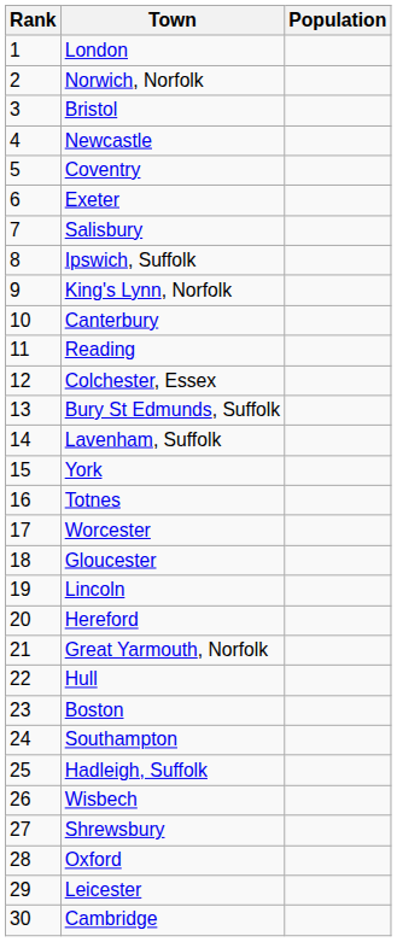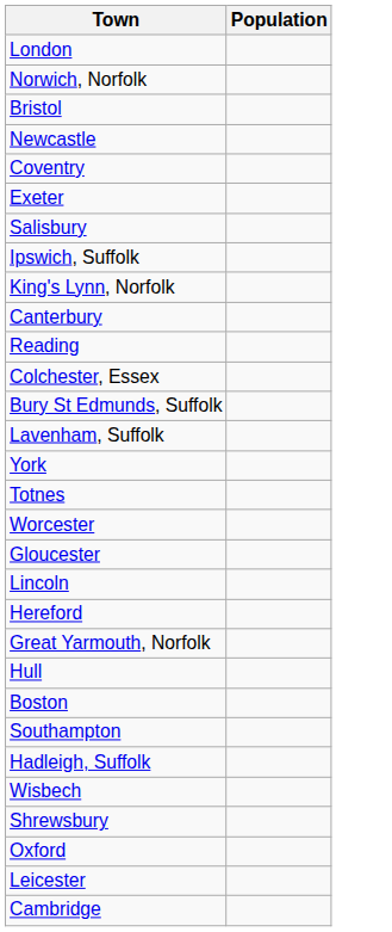 <table class="sortable wikitable vatop" style=" margin-right:2em;">
 <tr>
-<th>Rank</th>
 <th>Town</th>
 <th>Population</th>
 </tr>
 <tr>
-<td>1</td>
 <td><a href='#'>London</a></td>
 <td></td>
 </tr>
 <tr>
-<td>2</td>
 <td><a href='#'>Norwich</a>, Norfolk</td>
 <td></td>
 </tr>
 <tr>
-<td>3</td>
 <td><a href='#'>Bristol</a></td>
 <td></td>
 </tr>
 <tr>
-<td>4</td>
 <td><a href='#'>Newcastle</a></td>
 <td></td>
 </tr>
 <tr>
-<td>5</td>
 <td><a href='#'>Coventry</a></td>
 <td></td>
 </tr>
 <tr>
-<td>6</td>
 <td><a href='#'>Exeter</a></td>
 <td></td>
 </tr>
 <tr>
-<td>7</td>
 <td><a href='#'>Salisbury</a></td>
 <td></td>
 </tr>
 <tr>
-<td>8</td>
 <td><a href='#'>Ipswich</a>, Suffolk</td>
 <td></td>
 </tr>
 <tr>
-<td>9</td>
 <td><a href='#'>King's Lynn</a>, Norfolk</td>
 <td></td>
 </tr>
 <tr>
-<td>10</td>
 <td><a href='#'>Canterbury</a></td>
 <td></td>
 </tr>
 <tr>
-<td>11</td>
 <td><a href='#'>Reading</a></td>
 <td></td>
 </tr>
 <tr>
-<td>12</td>
 <td><a href='#'>Colchester</a>, Essex</td>
 <td></td>
 </tr>
 <tr>
-<td>13</td>
 <td><a href='#'>Bury St Edmunds</a>, Suffolk</td>
 <td></td>
 </tr>
 <tr>
-<td>14</td>
 <td><a href='#'>Lavenham</a>, Suffolk</td>
 <td></td>
 </tr>
 <tr>
-<td>15</td>
 <td><a href='#'>York</a></td>
 <td></td>
 </tr>
 <tr>
-<td>16</td>
 <td><a href='#'>Totnes</a></td>
 <td></td>
 </tr>
 <tr>
-<td>17</td>
 <td><a href='#'>Worcester</a></td>
 <td></td>
 </tr>
 <tr>
-<td>18</td>
 <td><a href='#'>Gloucester</a></td>
 <td></td>
 </tr>
 <tr>
-<td>19</td>
 <td><a href='#'>Lincoln</a></td>
 <td></td>
 </tr>
 <tr>
-<td>20</td>
 <td><a href='#'>Hereford</a></td>
 <td></td>
 </tr>
 <tr>
-<td>21</td>
 <td><a href='#'>Great Yarmouth</a>, Norfolk</td>
 <td></td>
 </tr>
 <tr>
-<td>22</td>
 <td><a href='#'>Hull</a></td>
 <td></td>
 </tr>
 <tr>
-<td>23</td>
 <td><a href='#'>Boston</a></td>
 <td></td>
 </tr>
 <tr>
-<td>24</td>
 <td><a href='#'>Southampton</a></td>
 <td></td>
 </tr>
 <tr>
-<td>25</td>
 <td><a href='#'>Hadleigh, Suffolk</a></td>
 <td></td>
 </tr>
 <tr>
-<td>26</td>
 <td><a href='#'>Wisbech</a></td>
 <td></td>
 </tr>
 <tr>
-<td>27</td>
 <td><a href='#'>Shrewsbury</a></td>
 <td></td>
 </tr>
 <tr>
-<td>28</td>
 <td><a href='#'>Oxford</a></td>
 <td></td>
 </tr>
 <tr>
-<td>29</td>
 <td><a href='#'>Leicester</a></td>
 <td></td>
 </tr>
 <tr>
-<td>30</td>
 <td><a href='#'>Cambridge</a></td>
 <td></td>
 </tr>
 </table>
